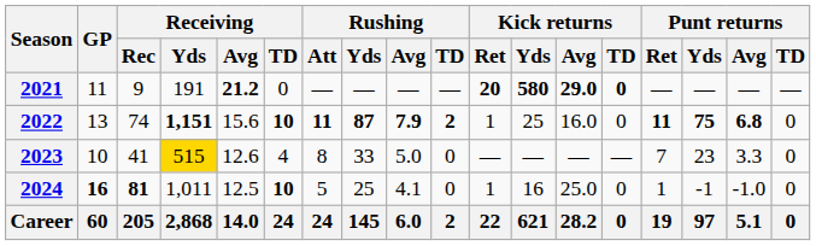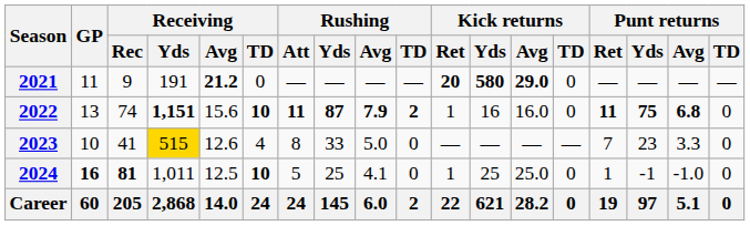 <table class="wikitable" style="text-align:center;">
 <tr>
 <th rowspan="2">Season</th>
 <th rowspan="2">GP</th>
 <th colspan="4">Receiving</th>
 <th colspan="4">Rushing</th>
 <th colspan="4">Kick returns</th>
 <th colspan="4">Punt returns</th>
 </tr>
 <tr>
 <th>Rec</th>
 <th>Yds</th>
 <th>Avg</th>
 <th>TD</th>
 <th>Att</th>
 <th>Yds</th>
 <th>Avg</th>
 <th>TD</th>
 <th>Ret</th>
 <th>Yds</th>
 <th>Avg</th>
 <th>TD</th>
 <th>Ret</th>
 <th>Yds</th>
 <th>Avg</th>
 <th>TD</th>
 </tr>
 <tr>
 <th><a href='#'>2021</a></th>
 <td>11</td>
 <td>9</td>
 <td>191</td>
 <td><strong>21.2</strong></td>
 <td>0</td>
 <td>—</td>
 <td>—</td>
 <td>—</td>
 <td>—</td>
 <td><strong>20</strong></td>
 <td><strong>580</strong></td>
 <td><strong>29.0</strong></td>
-<td><strong>0</strong></td>
+<td>0</td>
 <td>—</td>
 <td>—</td>
 <td>—</td>
 <td>—</td>
 </tr>
 <tr>
 <th><a href='#'>2022</a></th>
 <td>13</td>
 <td>74</td>
 <td><strong>1,151</strong></td>
 <td>15.6</td>
 <td><strong>10</strong></td>
 <td><strong>11</strong></td>
 <td><strong>87</strong></td>
 <td><strong>7.9</strong></td>
 <td><strong>2</strong></td>
 <td>1</td>
-<td>25</td>
+<td>16</td>
 <td>16.0</td>
 <td>0</td>
 <td><strong>11</strong></td>
 <td><strong>75</strong></td>
 <td><strong>6.8</strong></td>
 <td>0</td>
 </tr>
 <tr>
 <th><a href='#'>2023</a></th>
 <td>10</td>
 <td>41</td>
 <td style="background: gold;">515</td>
 <td>12.6</td>
 <td>4</td>
 <td>8</td>
 <td>33</td>
 <td>5.0</td>
 <td>0</td>
 <td>—</td>
 <td>—</td>
 <td>—</td>
 <td>—</td>
 <td>7</td>
 <td>23</td>
 <td>3.3</td>
 <td>0</td>
 </tr>
 <tr>
 <th><a href='#'>2024</a></th>
 <td><strong>16</strong></td>
 <td><strong>81</strong></td>
 <td>1,011</td>
 <td>12.5</td>
 <td><strong>10</strong></td>
 <td>5</td>
 <td>25</td>
 <td>4.1</td>
 <td>0</td>
 <td>1</td>
-<td>16</td>
+<td>25</td>
 <td>25.0</td>
 <td>0</td>
 <td>1</td>
 <td>-1</td>
 <td>-1.0</td>
 <td>0</td>
 </tr>
 <tr>
 <th>Career</th>
 <th>60</th>
 <th>205</th>
 <th>2,868</th>
 <th>14.0</th>
 <th>24</th>
 <th>24</th>
 <th>145</th>
 <th>6.0</th>
 <th>2</th>
 <th>22</th>
 <th>621</th>
 <th>28.2</th>
 <th>0</th>
 <th>19</th>
 <th>97</th>
 <th>5.1</th>
 <th>0</th>
 </tr>
 </table>
